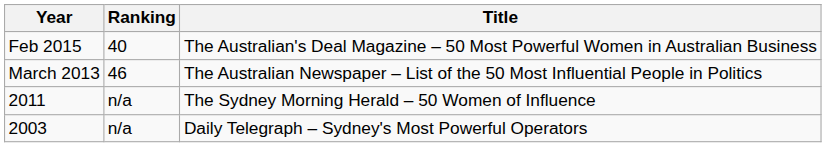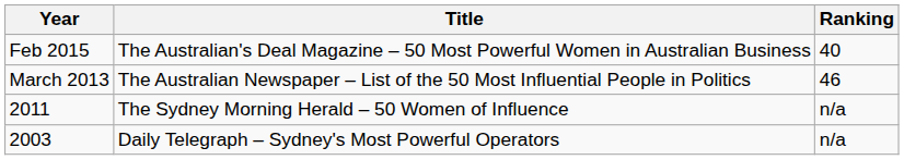 <table class="wikitable">
 <tr>
 <th>Year</th>
+<th>Title</th>
 <th>Ranking</th>
-<th>Title</th>
 </tr>
 <tr>
 <td>Feb 2015</td>
+<td>The Australian's Deal Magazine – 50 Most Powerful Women in Australian Business</td>
 <td>40</td>
-<td>The Australian's Deal Magazine – 50 Most Powerful Women in Australian Business</td>
 </tr>
 <tr>
 <td>March 2013</td>
+<td>The Australian Newspaper – List of the 50 Most Influential People in Politics</td>
 <td>46</td>
-<td>The Australian Newspaper – List of the 50 Most Influential People in Politics</td>
 </tr>
 <tr>
 <td>2011</td>
+<td>The Sydney Morning Herald – 50 Women of Influence</td>
 <td>n/a</td>
-<td>The Sydney Morning Herald – 50 Women of Influence</td>
 </tr>
 <tr>
 <td>2003</td>
+<td>Daily Telegraph – Sydney's Most Powerful Operators</td>
 <td>n/a</td>
-<td>Daily Telegraph – Sydney's Most Powerful Operators</td>
 </tr>
 </table>
